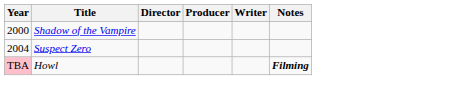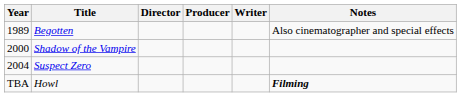 <table class="wikitable">
 <tr>
 <th>Year</th>
 <th>Title</th>
 <th>Director</th>
 <th>Producer</th>
 <th>Writer</th>
 <th>Notes</th>
+</tr>
+<tr>
+<td>1989</td>
+<td><em><a href='#'>Begotten</a></em></td>
+<td></td>
+<td></td>
+<td></td>
+<td>Also cinematographer and special effects</td>
 </tr>
 <tr>
 <td>2000</td>
 <td><em><a href='#'>Shadow of the Vampire</a></em></td>
 <td></td>
 <td></td>
 <td></td>
 <td></td>
 </tr>
 <tr>
 <td>2004</td>
 <td><em><a href='#'>Suspect Zero</a></em></td>
 <td></td>
 <td></td>
 <td></td>
 <td></td>
 </tr>
 <tr>
-<td style="background: pink;">TBA</td>
+<td>TBA</td>
 <td><em>Howl</em></td>
 <td></td>
 <td></td>
 <td></td>
 <td><strong><em>Filming</em></strong></td>
 </tr>
 </table>
